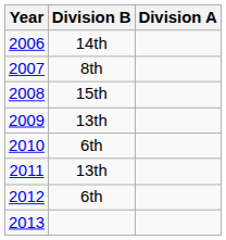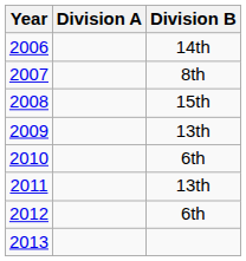 <table class="wikitable" style="text-align:center">
 <tr>
 <th>Year</th>
+<th>Division A</th>
 <th>Division B</th>
-<th>Division A</th>
 </tr>
 <tr>
 <td><a href='#'>2006</a></td>
+<td></td>
 <td>14th</td>
-<td></td>
 </tr>
 <tr>
 <td><a href='#'>2007</a></td>
+<td></td>
 <td>8th</td>
-<td></td>
 </tr>
 <tr>
 <td><a href='#'>2008</a></td>
+<td></td>
 <td>15th</td>
-<td></td>
 </tr>
 <tr>
 <td><a href='#'>2009</a></td>
+<td></td>
 <td>13th</td>
-<td></td>
 </tr>
 <tr>
 <td><a href='#'>2010</a></td>
+<td></td>
 <td>6th</td>
-<td></td>
 </tr>
 <tr>
 <td><a href='#'>2011</a></td>
+<td></td>
 <td>13th</td>
-<td></td>
 </tr>
 <tr>
 <td><a href='#'>2012</a></td>
+<td></td>
 <td>6th</td>
-<td></td>
 </tr>
 <tr>
 <td><a href='#'>2013</a></td>
 <td></td>
 <td></td>
 </tr>
 </table>
